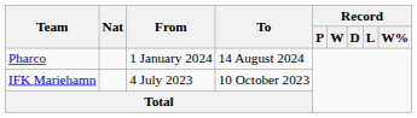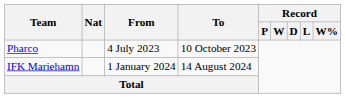 <table class="wikitable" style="text-align:center">
 <tr>
 <th rowspan="2">Team</th>
 <th rowspan="2">Nat</th>
 <th rowspan="2">From</th>
 <th rowspan="2">To</th>
 <th colspan="8">Record</th>
 </tr>
 <tr>
 <th>P</th>
 <th>W</th>
 <th>D</th>
 <th>L</th>
 <th>W%</th>
 </tr>
 <tr>
 <td align=left><a href='#'>Pharco</a></td>
 <td></td>
-<td align=left>1 January 2024</td>
-<td align=left>14 August 2024<br></td>
+<td align=left>4 July 2023</td>
+<td align=left>10 October 2023<br></td>
 </tr>
 <tr>
 <td align=left><a href='#'>IFK Mariehamn</a></td>
 <td></td>
-<td align=left>4 July 2023</td>
-<td align=left>10 October 2023<br></td>
+<td align=left>1 January 2024</td>
+<td align=left>14 August 2024<br></td>
 </tr>
 <tr>
 <th colspan="4">Total<br></th>
 </tr>
 </table>
